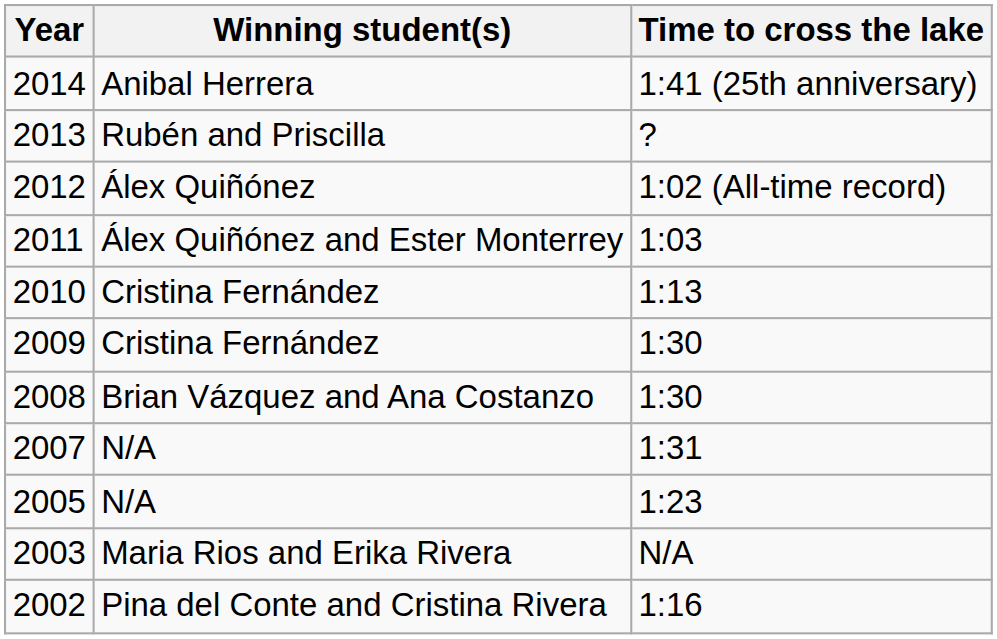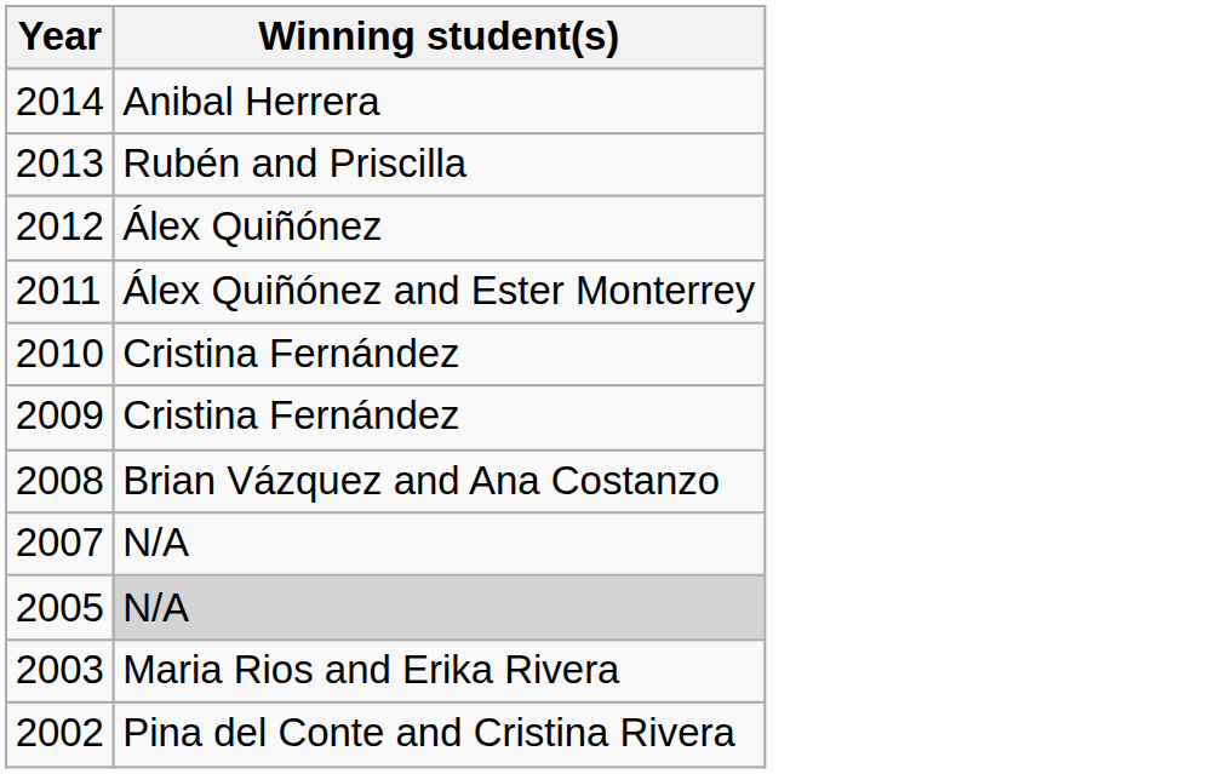 <table class="wikitable">
 <tr>
 <th>Year</th>
 <th>Winning student(s)</th>
-<th>Time to cross the lake</th>
 </tr>
 <tr>
 <td>2014</td>
 <td>Anibal Herrera</td>
-<td>1:41 (25th anniversary)</td>
 </tr>
 <tr>
 <td>2013</td>
 <td>Rubén and Priscilla</td>
-<td>?</td>
 </tr>
 <tr>
 <td>2012</td>
 <td>Álex Quiñónez</td>
-<td>1:02 (All-time record)</td>
 </tr>
 <tr>
 <td>2011</td>
 <td>Álex Quiñónez and Ester Monterrey</td>
-<td>1:03</td>
 </tr>
 <tr>
 <td>2010</td>
 <td>Cristina Fernández</td>
-<td>1:13</td>
 </tr>
 <tr>
 <td>2009</td>
 <td>Cristina Fernández</td>
-<td>1:30</td>
 </tr>
 <tr>
 <td>2008</td>
 <td>Brian Vázquez and Ana Costanzo</td>
-<td>1:30</td>
 </tr>
 <tr>
 <td>2007</td>
 <td>N/A</td>
-<td>1:31</td>
 </tr>
 <tr>
 <td>2005</td>
-<td>N/A</td>
-<td>1:23</td>
+<td style="background: lightgrey;">N/A</td>
 </tr>
 <tr>
 <td>2003</td>
 <td>Maria Rios and Erika Rivera</td>
-<td>N/A</td>
 </tr>
 <tr>
 <td>2002</td>
 <td>Pina del Conte and Cristina Rivera</td>
-<td>1:16</td>
 </tr>
 </table>
